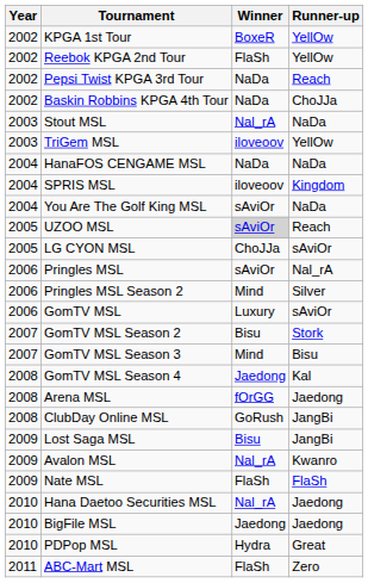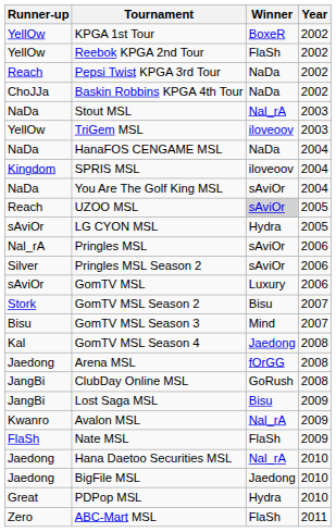 <table class="wikitable sortable">
 <tr>
-<th>Year</th>
+<th>Runner-up</th>
 <th>Tournament</th>
 <th>Winner</th>
-<th>Runner-up</th>
+<th>Year</th>
 </tr>
 <tr>
-<td>2002</td>
+<td><a href='#'>YellOw</a></td>
 <td>KPGA 1st Tour</td>
 <td><a href='#'>BoxeR</a></td>
-<td><a href='#'>YellOw</a></td>
+<td>2002</td>
 </tr>
 <tr>
-<td>2002</td>
+<td>YellOw</td>
 <td><a href='#'>Reebok</a> KPGA 2nd Tour</td>
 <td>FlaSh</td>
-<td>YellOw</td>
+<td>2002</td>
 </tr>
 <tr>
-<td>2002</td>
+<td><a href='#'>Reach</a></td>
 <td><a href='#'>Pepsi Twist</a> KPGA 3rd Tour</td>
 <td>NaDa</td>
-<td><a href='#'>Reach</a></td>
+<td>2002</td>
 </tr>
 <tr>
-<td>2002</td>
+<td>ChoJJa</td>
 <td><a href='#'>Baskin Robbins</a> KPGA 4th Tour</td>
 <td>NaDa</td>
-<td>ChoJJa</td>
+<td>2002</td>
 </tr>
 <tr>
-<td>2003</td>
+<td>NaDa</td>
 <td>Stout MSL</td>
 <td><a href='#'>Nal_rA</a></td>
-<td>NaDa</td>
+<td>2003</td>
 </tr>
 <tr>
-<td>2003</td>
+<td>YellOw</td>
 <td><a href='#'>TriGem</a> MSL</td>
 <td><a href='#'>iloveoov</a></td>
-<td>YellOw</td>
+<td>2003</td>
 </tr>
 <tr>
-<td>2004</td>
+<td>NaDa</td>
 <td>HanaFOS CENGAME MSL</td>
 <td>NaDa</td>
-<td>NaDa</td>
+<td>2004</td>
 </tr>
 <tr>
-<td>2004</td>
+<td><a href='#'>Kingdom</a></td>
 <td>SPRIS MSL</td>
 <td>iloveoov</td>
-<td><a href='#'>Kingdom</a></td>
+<td>2004</td>
 </tr>
 <tr>
-<td>2004</td>
+<td>NaDa</td>
 <td>You Are The Golf King MSL</td>
 <td>sAviOr</td>
-<td>NaDa</td>
+<td>2004</td>
 </tr>
 <tr>
-<td>2005</td>
+<td>Reach</td>
 <td>UZOO MSL</td>
 <td style="background: lightgrey;"><a href='#'>sAviOr</a></td>
-<td>Reach</td>
+<td>2005</td>
 </tr>
 <tr>
+<td>sAviOr</td>
+<td>LG CYON MSL</td>
+<td>Hydra</td>
 <td>2005</td>
-<td>LG CYON MSL</td>
-<td>ChoJJa</td>
-<td>sAviOr</td>
 </tr>
 <tr>
-<td>2006</td>
+<td>Nal_rA</td>
 <td>Pringles MSL</td>
 <td>sAviOr</td>
-<td>Nal_rA</td>
+<td>2006</td>
 </tr>
 <tr>
+<td>Silver</td>
+<td>Pringles MSL Season 2</td>
+<td>sAviOr</td>
 <td>2006</td>
-<td>Pringles MSL Season 2</td>
-<td>Mind</td>
-<td>Silver</td>
 </tr>
 <tr>
-<td>2006</td>
+<td>sAviOr</td>
 <td>GomTV MSL</td>
 <td>Luxury</td>
-<td>sAviOr</td>
+<td>2006</td>
 </tr>
 <tr>
-<td>2007</td>
+<td><a href='#'>Stork</a></td>
 <td>GomTV MSL Season 2</td>
 <td>Bisu</td>
-<td><a href='#'>Stork</a></td>
+<td>2007</td>
 </tr>
 <tr>
-<td>2007</td>
+<td>Bisu</td>
 <td>GomTV MSL Season 3</td>
 <td>Mind</td>
-<td>Bisu</td>
+<td>2007</td>
 </tr>
 <tr>
-<td>2008</td>
+<td>Kal</td>
 <td>GomTV MSL Season 4</td>
 <td><a href='#'>Jaedong</a></td>
-<td>Kal</td>
+<td>2008</td>
 </tr>
 <tr>
-<td>2008</td>
+<td>Jaedong</td>
 <td>Arena MSL</td>
 <td><a href='#'>fOrGG</a></td>
-<td>Jaedong</td>
+<td>2008</td>
 </tr>
 <tr>
-<td>2008</td>
+<td>JangBi</td>
 <td>ClubDay Online MSL</td>
 <td>GoRush</td>
-<td>JangBi</td>
+<td>2008</td>
 </tr>
 <tr>
-<td>2009</td>
+<td>JangBi</td>
 <td>Lost Saga MSL</td>
 <td><a href='#'>Bisu</a></td>
-<td>JangBi</td>
+<td>2009</td>
 </tr>
 <tr>
-<td>2009</td>
+<td>Kwanro</td>
 <td>Avalon MSL</td>
 <td><a href='#'>Nal_rA</a></td>
-<td>Kwanro</td>
+<td>2009</td>
 </tr>
 <tr>
-<td>2009</td>
+<td><a href='#'>FlaSh</a></td>
 <td>Nate MSL</td>
 <td>FlaSh</td>
-<td><a href='#'>FlaSh</a></td>
+<td>2009</td>
 </tr>
 <tr>
-<td>2010</td>
+<td>Jaedong</td>
 <td>Hana Daetoo Securities MSL</td>
 <td><a href='#'>Nal_rA</a></td>
-<td>Jaedong</td>
+<td>2010</td>
 </tr>
 <tr>
-<td>2010</td>
+<td>Jaedong</td>
 <td>BigFile MSL</td>
 <td>Jaedong</td>
-<td>Jaedong</td>
+<td>2010</td>
 </tr>
 <tr>
-<td>2010</td>
+<td>Great</td>
 <td>PDPop MSL</td>
 <td>Hydra</td>
-<td>Great</td>
+<td>2010</td>
 </tr>
 <tr>
-<td>2011</td>
+<td>Zero</td>
 <td><a href='#'>ABC-Mart</a> MSL</td>
 <td>FlaSh</td>
-<td>Zero</td>
+<td>2011</td>
 </tr>
 </table>
